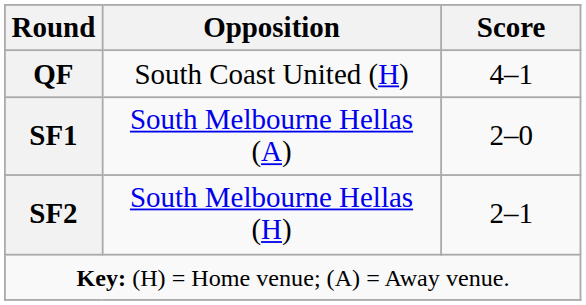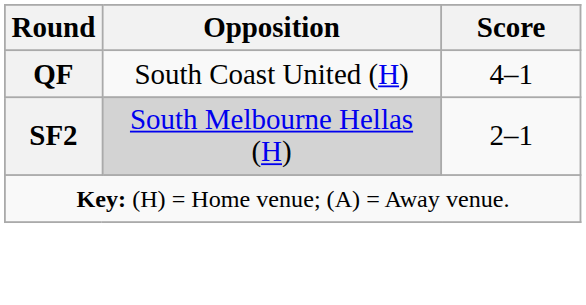 <table class="wikitable plainrowheaders" style="text-align:center">
 <tr>
 <th scope="col" style="width:25px">Round</th>
 <th scope="col" style="width:180px">Opposition</th>
 <th scope="col" style="width:70px">Score</th>
 </tr>
 <tr>
 <th scope=row style="text-align:center">QF</th>
 <td>South Coast United (<a href='#'>H</a>)</td>
 <td>4–1</td>
 </tr>
 <tr>
-<th scope=row style="text-align:center">SF1</th>
-<td><a href='#'>South Melbourne Hellas</a> (<a href='#'>A</a>)</td>
-<td>2–0</td>
-</tr>
-<tr>
 <th scope=row style="text-align:center">SF2</th>
-<td><a href='#'>South Melbourne Hellas</a> (<a href='#'>H</a>)</td>
+<td style="background: lightgrey;"><a href='#'>South Melbourne Hellas</a> (<a href='#'>H</a>)</td>
 <td>2–1</td>
 </tr>
 <tr>
 <td colspan="3"><small><strong>Key:</strong> (H) = Home venue; (A) = Away venue.</small></td>
 </tr>
 </table>
